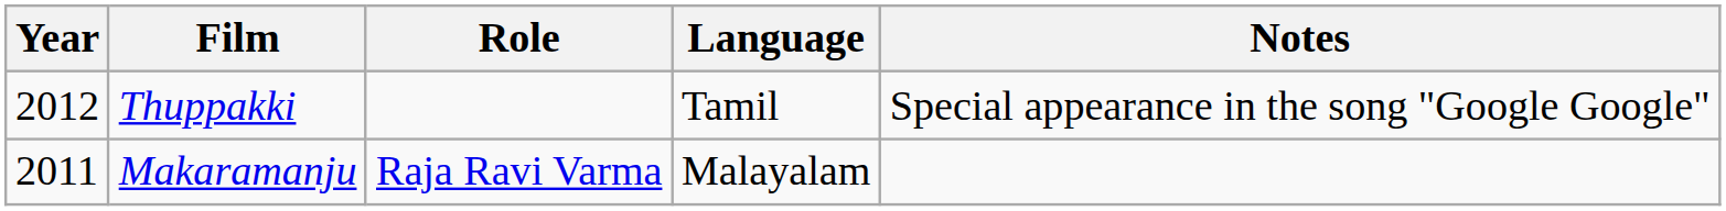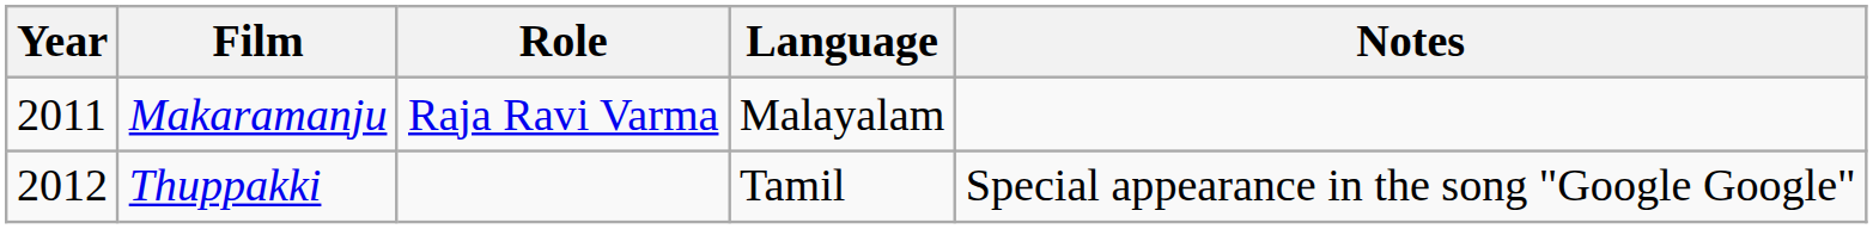 <table class="wikitable sortable">
 <tr>
 <th>Year</th>
 <th>Film</th>
 <th>Role</th>
 <th>Language</th>
 <th>Notes</th>
 </tr>
 <tr>
+<td>2011</td>
+<td><em><a href='#'>Makaramanju</a></em></td>
+<td><a href='#'>Raja Ravi Varma</a></td>
+<td>Malayalam</td>
+<td></td>
+</tr>
+<tr>
 <td>2012</td>
 <td><em><a href='#'>Thuppakki</a></em></td>
 <td></td>
 <td>Tamil</td>
 <td>Special appearance in the song "Google Google"</td>
 </tr>
-<tr>
-<td>2011</td>
-<td><em><a href='#'>Makaramanju</a></em></td>
-<td><a href='#'>Raja Ravi Varma</a></td>
-<td>Malayalam</td>
-<td></td>
-</tr>
 </table>
